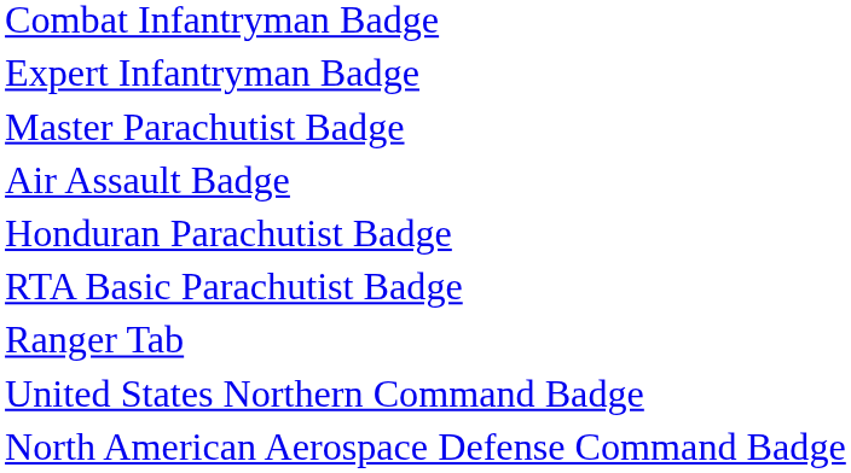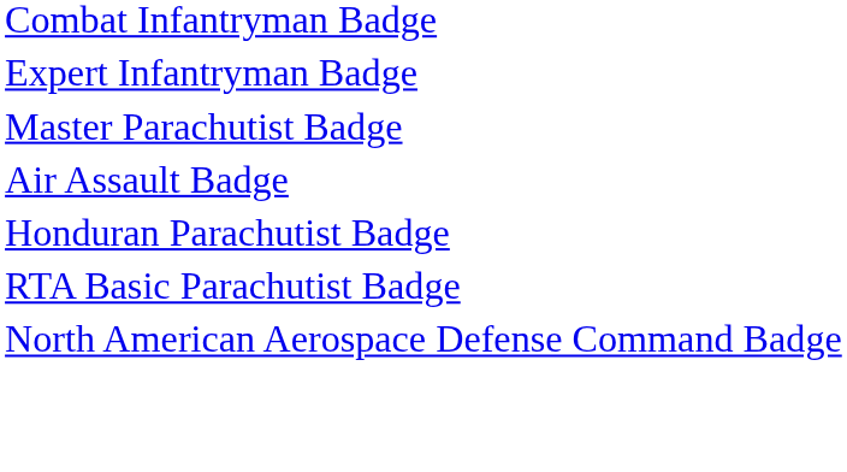 <table>
 <tr>
 <td></td>
 <td><a href='#'>Combat Infantryman Badge</a></td>
 </tr>
 <tr>
 <td></td>
 <td><a href='#'>Expert Infantryman Badge</a></td>
 </tr>
 <tr>
 <td></td>
 <td><a href='#'>Master Parachutist Badge</a></td>
 </tr>
 <tr>
 <td></td>
 <td><a href='#'>Air Assault Badge</a></td>
 </tr>
 <tr>
 <td></td>
 <td><a href='#'>Honduran Parachutist Badge</a></td>
 </tr>
 <tr>
 <td></td>
 <td><a href='#'>RTA Basic Parachutist Badge</a></td>
 </tr>
 <tr>
 <td></td>
-<td><a href='#'>Ranger Tab</a></td>
-</tr>
-<tr>
-<td></td>
-<td><a href='#'>United States Northern Command Badge</a></td>
-</tr>
-<tr>
-<td></td>
 <td><a href='#'>North American Aerospace Defense Command Badge</a></td>
 </tr>
 </table>
